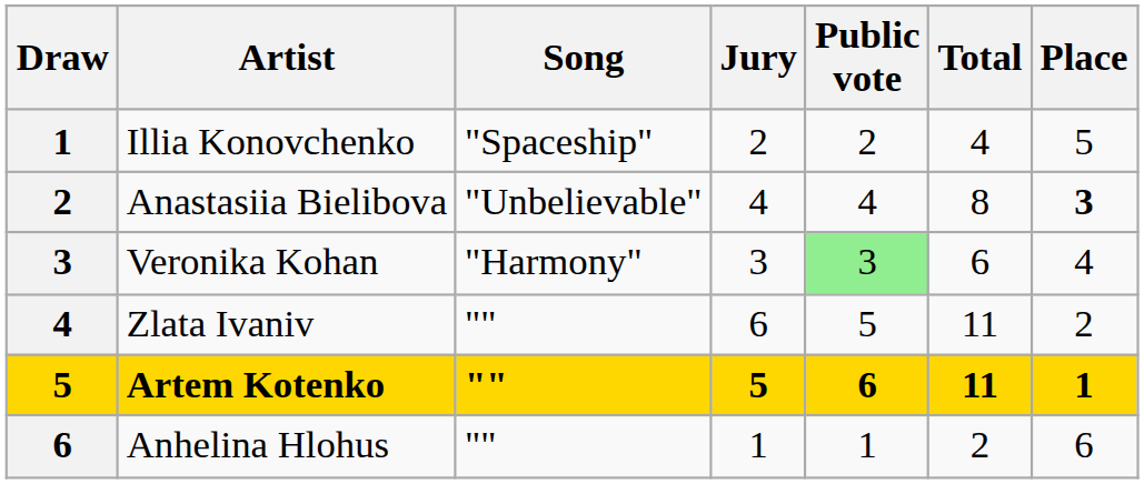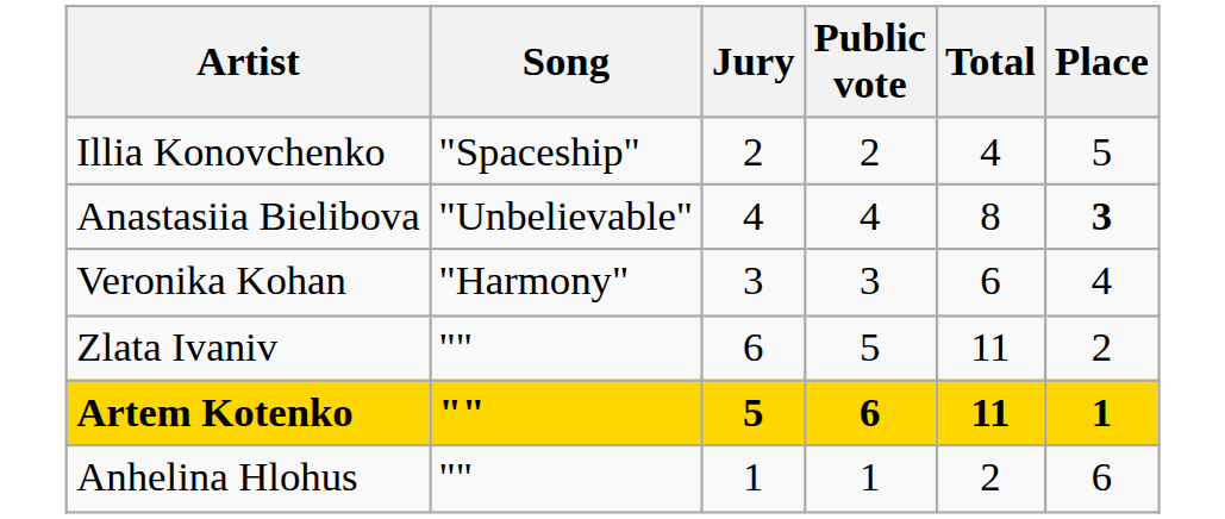 <table class="sortable wikitable plainrowheaders" style="margin: 1em auto 1em auto; text-align:center;">
 <tr>
-<th>Draw</th>
 <th>Artist</th>
 <th>Song</th>
 <th>Jury</th>
 <th>Public<br>vote</th>
 <th>Total</th>
 <th>Place</th>
 </tr>
 <tr>
-<th scope="row" style="text-align:center">1</th>
 <td align="left">Illia Konovchenko</td>
 <td align="left">"Spaceship"</td>
 <td>2</td>
 <td>2</td>
 <td>4</td>
 <td>5</td>
 </tr>
 <tr>
-<th scope="row" style="text-align:center">2</th>
 <td align="left">Anastasiia Bielibova</td>
 <td align="left">"Unbelievable"</td>
 <td>4</td>
 <td>4</td>
 <td>8</td>
 <td><strong>3</strong></td>
 </tr>
 <tr>
-<th scope="row" style="text-align:center">3</th>
 <td align="left">Veronika Kohan</td>
 <td align="left">"Harmony"</td>
 <td>3</td>
-<td style="background: lightgreen;">3</td>
+<td>3</td>
 <td>6</td>
 <td>4</td>
 </tr>
 <tr>
-<th scope="row" style="text-align:center">4</th>
 <td align="left">Zlata Ivaniv</td>
 <td align="left">""</td>
 <td>6</td>
 <td>5</td>
 <td>11</td>
 <td>2</td>
 </tr>
 <tr style="font-weight:bold; background:gold;">
-<th scope="row" style="text-align:center; font-weight:bold; background:gold">5</th>
 <td align="left">Artem Kotenko</td>
 <td align="left">""</td>
 <td>5</td>
 <td>6</td>
 <td>11</td>
 <td>1</td>
 </tr>
 <tr>
-<th scope="row" style="text-align:center">6</th>
 <td align="left">Anhelina Hlohus</td>
 <td align="left">""</td>
 <td>1</td>
 <td>1</td>
 <td>2</td>
 <td>6</td>
 </tr>
 </table>
